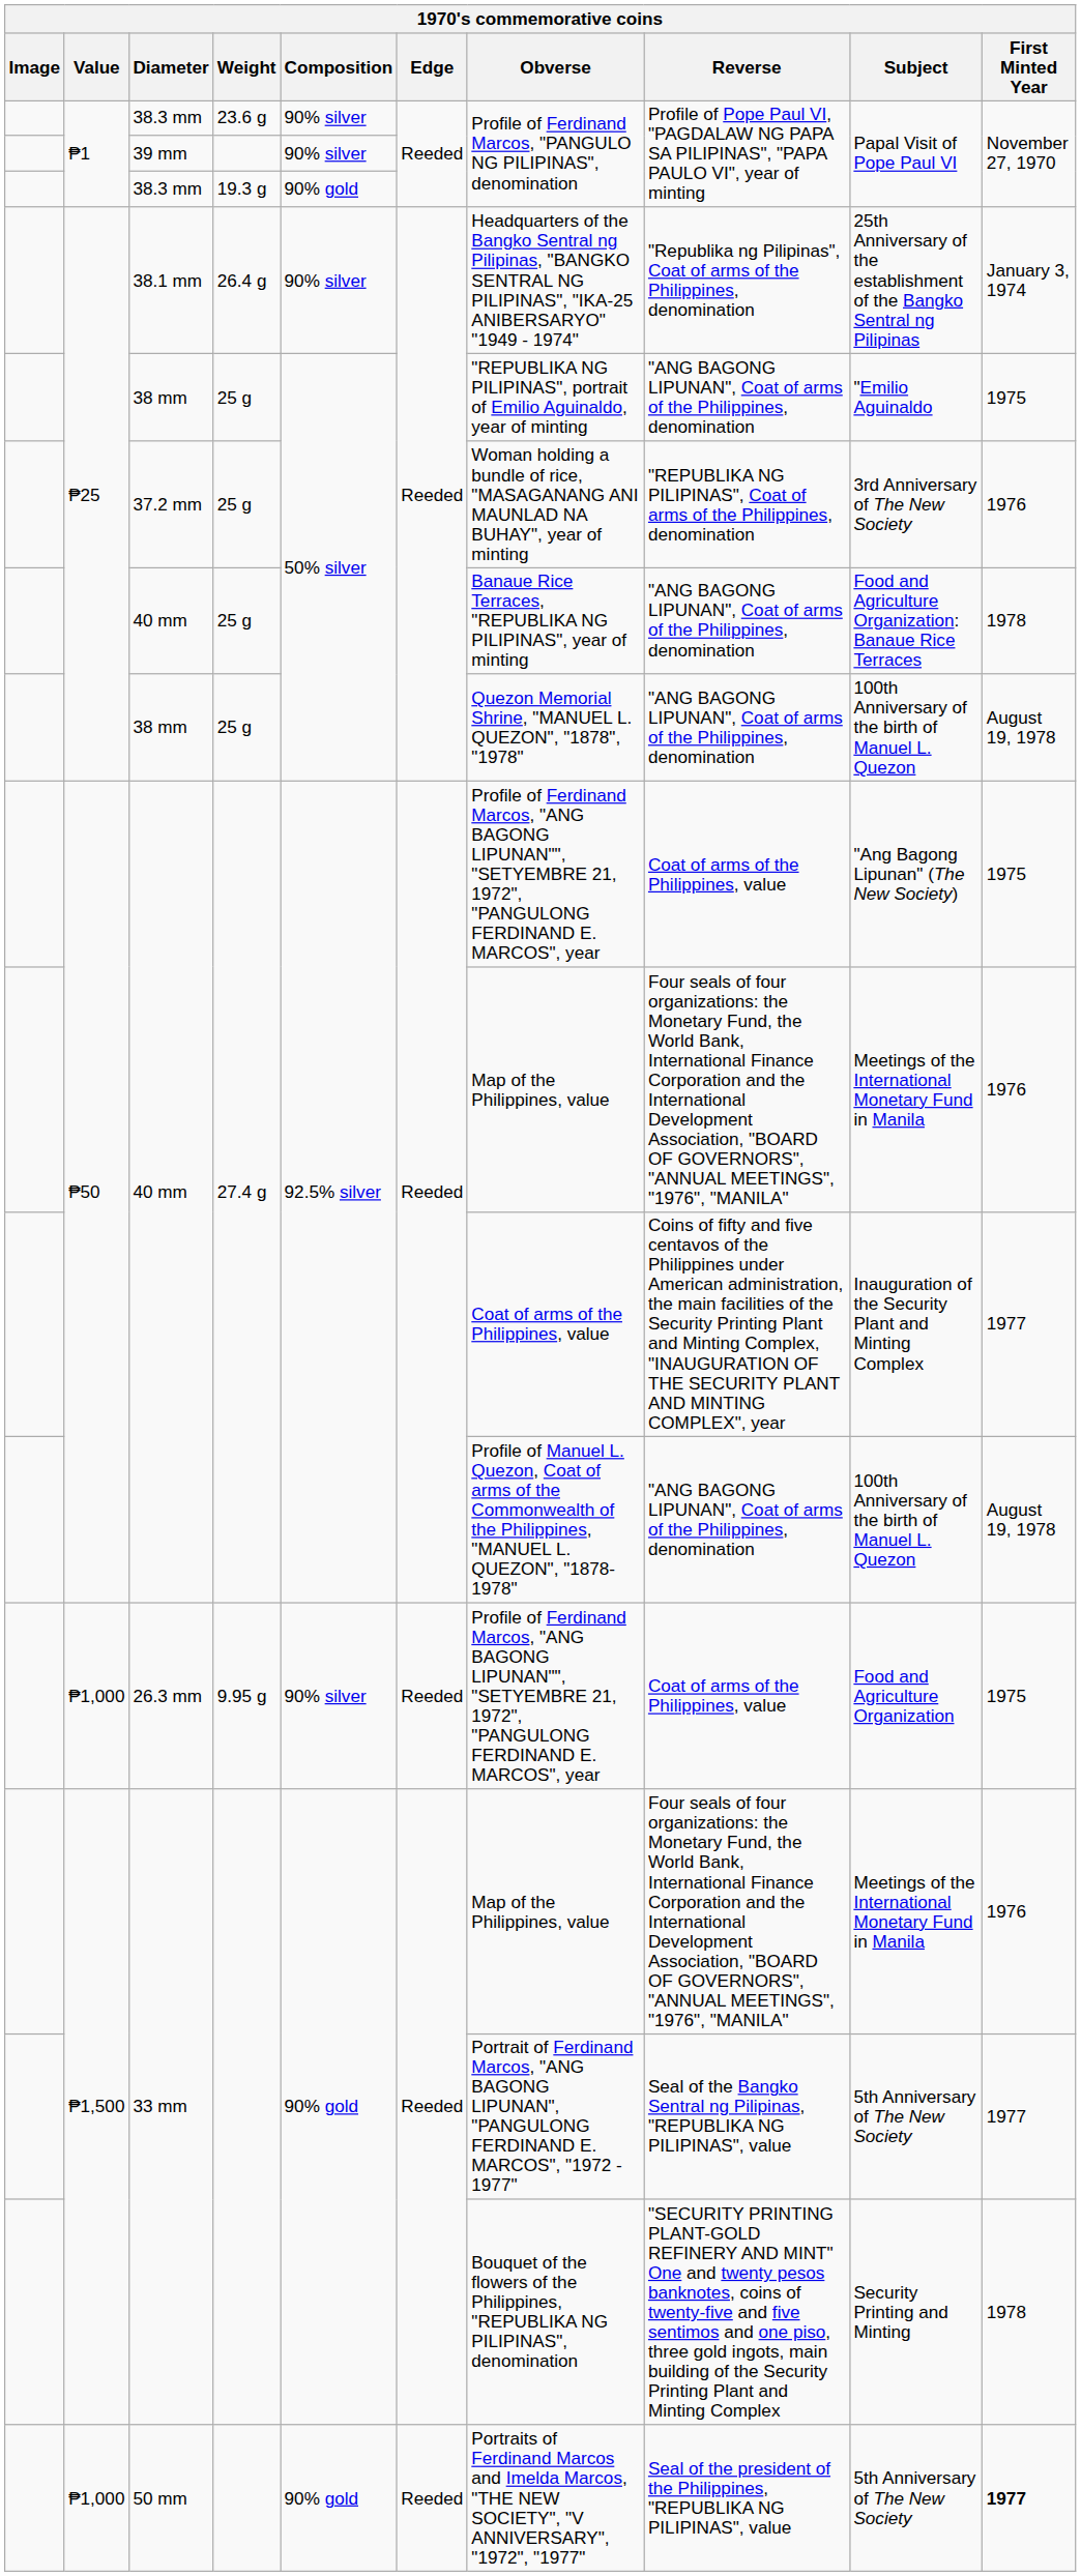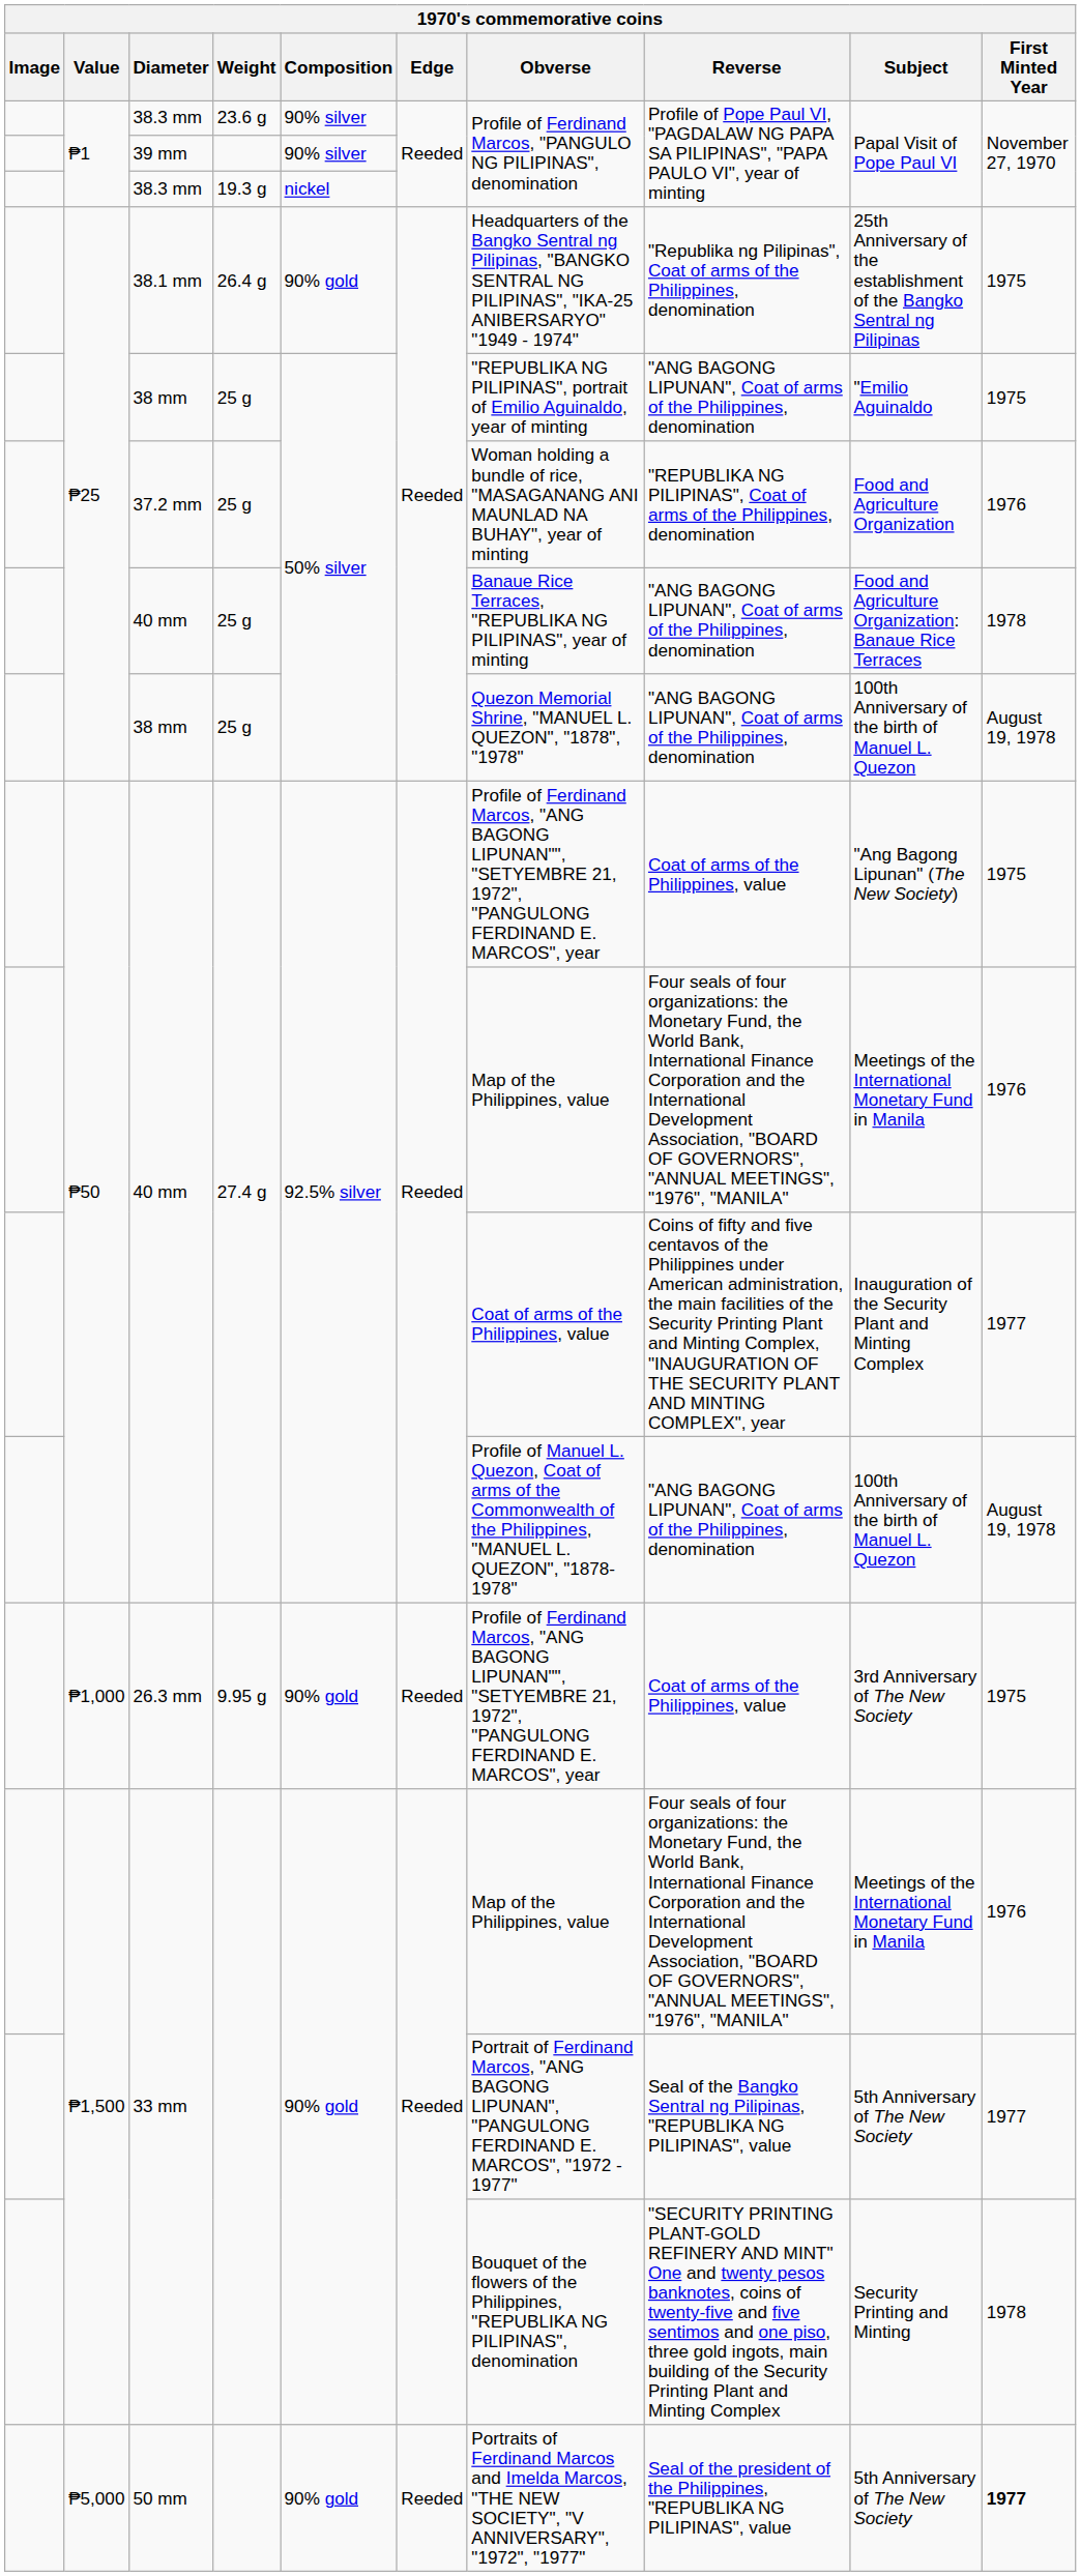 <table class="wikitable" style="font-size: 90%">
 <tr>
 <th colspan="10"><strong>1970's commemorative coins</strong></th>
 </tr>
 <tr>
 <th>Image</th>
 <th>Value</th>
 <th>Diameter</th>
 <th>Weight</th>
 <th>Composition</th>
 <th>Edge</th>
 <th>Obverse</th>
 <th>Reverse</th>
 <th>Subject</th>
 <th>First Minted Year</th>
 </tr>
 <tr>
 <td></td>
 <td rowspan="3">₱1</td>
 <td>38.3 mm</td>
 <td>23.6 g</td>
 <td>90% <a href='#'>silver</a></td>
 <td rowspan="3">Reeded</td>
 <td rowspan="3">Profile of <a href='#'>Ferdinand Marcos</a>, "PANGULO NG PILIPINAS", denomination</td>
 <td rowspan="3">Profile of <a href='#'>Pope Paul VI</a>, "PAGDALAW NG PAPA SA PILIPINAS", "PAPA PAULO VI", year of minting</td>
 <td rowspan="3">Papal Visit of <a href='#'>Pope Paul VI</a></td>
 <td rowspan="3">November 27, 1970</td>
 </tr>
 <tr>
 <td></td>
 <td>39 mm</td>
 <td></td>
 <td>90% <a href='#'>silver</a></td>
 </tr>
 <tr>
 <td></td>
 <td>38.3 mm</td>
 <td>19.3 g</td>
-<td>90% <a href='#'>gold</a></td>
+<td><a href='#'>nickel</a></td>
 </tr>
 <tr>
 <td></td>
 <td rowspan="5">₱25</td>
 <td>38.1 mm</td>
 <td>26.4 g</td>
-<td>90% <a href='#'>silver</a></td>
+<td>90% <a href='#'>gold</a></td>
 <td rowspan="5">Reeded</td>
 <td>Headquarters of the <a href='#'>Bangko Sentral ng Pilipinas</a>, "BANGKO SENTRAL NG PILIPINAS", "IKA-25 ANIBERSARYO" "1949 - 1974"</td>
 <td>"Republika ng Pilipinas", <a href='#'>Coat of arms of the Philippines</a>, denomination</td>
 <td>25th Anniversary of the establishment of the <a href='#'>Bangko Sentral ng Pilipinas</a></td>
-<td>January 3, 1974</td>
+<td>1975</td>
 </tr>
 <tr>
 <td></td>
 <td>38 mm</td>
 <td>25 g</td>
 <td rowspan="4">50% <a href='#'>silver</a></td>
 <td>"REPUBLIKA NG PILIPINAS", portrait of <a href='#'>Emilio Aguinaldo</a>, year of minting</td>
 <td>"ANG BAGONG LIPUNAN", <a href='#'>Coat of arms of the Philippines</a>, denomination</td>
 <td>"<a href='#'>Emilio Aguinaldo</a></td>
 <td>1975</td>
 </tr>
 <tr>
 <td></td>
 <td>37.2 mm</td>
 <td>25 g</td>
 <td>Woman holding a bundle of rice, "MASAGANANG ANI MAUNLAD NA BUHAY", year of minting</td>
 <td>"REPUBLIKA NG PILIPINAS", <a href='#'>Coat of arms of the Philippines</a>, denomination</td>
-<td>3rd Anniversary of <em>The New Society</em></td>
+<td><a href='#'>Food and Agriculture Organization</a></td>
 <td>1976</td>
 </tr>
 <tr>
 <td></td>
 <td>40 mm</td>
 <td>25 g</td>
 <td><a href='#'>Banaue Rice Terraces</a>, "REPUBLIKA NG PILIPINAS", year of minting</td>
 <td>"ANG BAGONG LIPUNAN", <a href='#'>Coat of arms of the Philippines</a>, denomination</td>
 <td><a href='#'>Food and Agriculture Organization</a>: <a href='#'>Banaue Rice Terraces</a></td>
 <td>1978</td>
 </tr>
 <tr>
 <td></td>
 <td>38 mm</td>
 <td>25 g</td>
 <td><a href='#'>Quezon Memorial Shrine</a>, "MANUEL L. QUEZON", "1878", "1978"</td>
 <td>"ANG BAGONG LIPUNAN", <a href='#'>Coat of arms of the Philippines</a>, denomination</td>
 <td>100th Anniversary of the birth of <a href='#'>Manuel L. Quezon</a></td>
 <td>August 19, 1978</td>
 </tr>
 <tr>
 <td></td>
 <td rowspan="4">₱50</td>
 <td rowspan="4">40 mm</td>
 <td rowspan="4">27.4 g</td>
 <td rowspan="4">92.5% <a href='#'>silver</a></td>
 <td rowspan="4">Reeded</td>
 <td>Profile of <a href='#'>Ferdinand Marcos</a>, "ANG BAGONG LIPUNAN"", "SETYEMBRE 21, 1972", "PANGULONG FERDINAND E. MARCOS", year</td>
 <td><a href='#'>Coat of arms of the Philippines</a>, value</td>
 <td>"Ang Bagong Lipunan" (<em>The New Society</em>)</td>
 <td>1975</td>
 </tr>
 <tr>
 <td></td>
 <td>Map of the Philippines, value</td>
 <td>Four seals of four organizations: the Monetary Fund, the World Bank, International Finance Corporation and the International Development Association, "BOARD OF GOVERNORS", "ANNUAL MEETINGS", "1976", "MANILA"</td>
 <td>Meetings of the <a href='#'>International Monetary Fund</a> in <a href='#'>Manila</a></td>
 <td>1976</td>
 </tr>
 <tr>
 <td></td>
 <td><a href='#'>Coat of arms of the Philippines</a>, value</td>
 <td>Coins of fifty and five centavos of the Philippines under American administration, the main facilities of the Security Printing Plant and Minting Complex, "INAUGURATION OF THE SECURITY PLANT AND MINTING COMPLEX", year</td>
 <td>Inauguration of the Security Plant and Minting Complex</td>
 <td>1977</td>
 </tr>
 <tr>
 <td></td>
 <td>Profile of <a href='#'>Manuel L. Quezon</a>, <a href='#'>Coat of arms of the Commonwealth of the Philippines</a>, "MANUEL L. QUEZON", "1878-1978"</td>
 <td>"ANG BAGONG LIPUNAN", <a href='#'>Coat of arms of the Philippines</a>, denomination</td>
 <td>100th Anniversary of the birth of <a href='#'>Manuel L. Quezon</a></td>
 <td>August 19, 1978</td>
 </tr>
 <tr>
 <td></td>
 <td>₱1,000</td>
 <td>26.3 mm</td>
 <td>9.95 g</td>
-<td>90% <a href='#'>silver</a></td>
+<td>90% <a href='#'>gold</a></td>
 <td>Reeded</td>
 <td>Profile of <a href='#'>Ferdinand Marcos</a>, "ANG BAGONG LIPUNAN"", "SETYEMBRE 21, 1972", "PANGULONG FERDINAND E. MARCOS", year</td>
 <td><a href='#'>Coat of arms of the Philippines</a>, value</td>
-<td><a href='#'>Food and Agriculture Organization</a></td>
+<td>3rd Anniversary of <em>The New Society</em></td>
 <td>1975</td>
 </tr>
 <tr>
 <td></td>
 <td rowspan="3">₱1,500</td>
 <td rowspan="3">33 mm</td>
 <td rowspan="3"></td>
 <td rowspan="3">90% <a href='#'>gold</a></td>
 <td rowspan="3">Reeded</td>
 <td>Map of the Philippines, value</td>
 <td>Four seals of four organizations: the Monetary Fund, the World Bank, International Finance Corporation and the International Development Association, "BOARD OF GOVERNORS", "ANNUAL MEETINGS", "1976", "MANILA"</td>
 <td>Meetings of the <a href='#'>International Monetary Fund</a> in <a href='#'>Manila</a></td>
 <td>1976</td>
 </tr>
 <tr>
 <td></td>
 <td>Portrait of <a href='#'>Ferdinand Marcos</a>, "ANG BAGONG LIPUNAN", "PANGULONG FERDINAND E. MARCOS", "1972 - 1977"</td>
 <td>Seal of the <a href='#'>Bangko Sentral ng Pilipinas</a>, "REPUBLIKA NG PILIPINAS", value</td>
 <td>5th Anniversary of <em>The New Society</em></td>
 <td>1977</td>
 </tr>
 <tr>
 <td></td>
 <td>Bouquet of the flowers of the Philippines, "REPUBLIKA NG PILIPINAS", denomination</td>
 <td>"SECURITY PRINTING PLANT-GOLD REFINERY AND MINT" <a href='#'>One</a> and <a href='#'>twenty pesos</a> <a href='#'>banknotes</a>, coins of <a href='#'>twenty-five</a> and <a href='#'>five sentimos</a> and <a href='#'>one piso</a>, three gold ingots, main building of the Security Printing Plant and Minting Complex</td>
 <td>Security Printing and Minting</td>
 <td>1978</td>
 </tr>
 <tr>
 <td></td>
-<td>₱1,000</td>
+<td>₱5,000</td>
 <td>50 mm</td>
 <td></td>
 <td>90% <a href='#'>gold</a></td>
 <td>Reeded</td>
 <td>Portraits of <a href='#'>Ferdinand Marcos</a> and <a href='#'>Imelda Marcos</a>, "THE NEW SOCIETY", "V ANNIVERSARY", "1972", "1977"</td>
 <td><a href='#'>Seal of the president of the Philippines</a>, "REPUBLIKA NG PILIPINAS", value</td>
 <td>5th Anniversary of <em>The New Society</em></td>
 <td><strong>1977</strong></td>
 </tr>
 </table>
